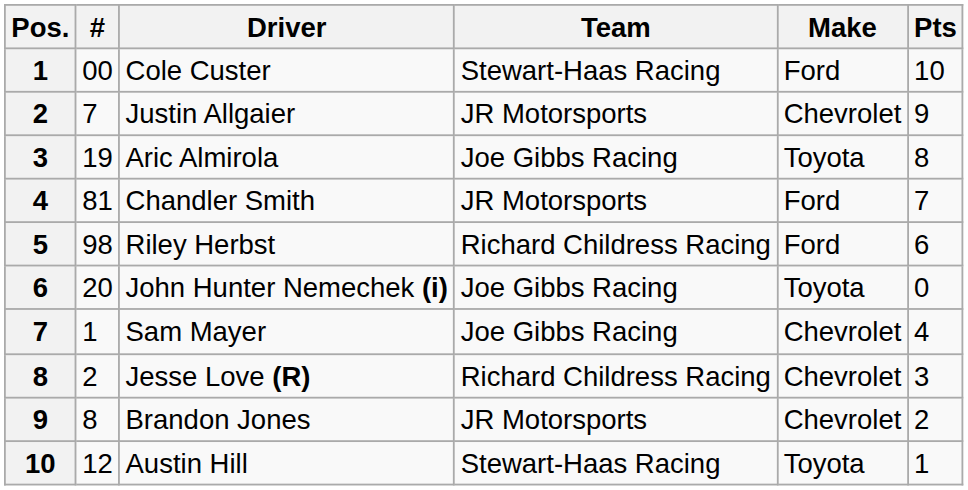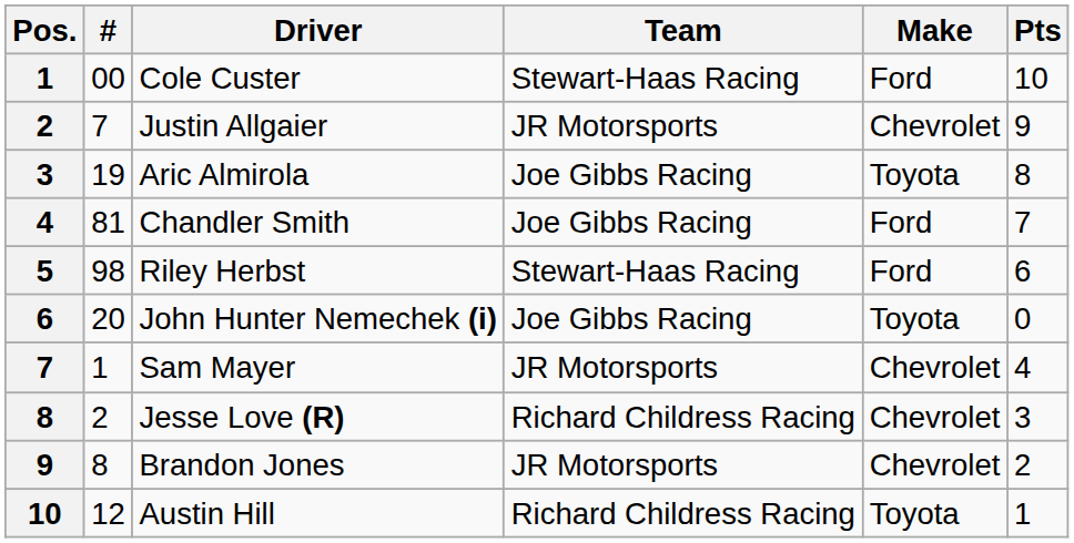 <table class="wikitable" style="font-size:95%">
 <tr>
 <th>Pos.</th>
 <th>#</th>
 <th>Driver</th>
 <th>Team</th>
 <th>Make</th>
 <th>Pts</th>
 </tr>
 <tr>
 <th>1</th>
 <td>00</td>
 <td>Cole Custer</td>
 <td>Stewart-Haas Racing</td>
 <td>Ford</td>
 <td>10</td>
 </tr>
 <tr>
 <th>2</th>
 <td>7</td>
 <td>Justin Allgaier</td>
 <td>JR Motorsports</td>
 <td>Chevrolet</td>
 <td>9</td>
 </tr>
 <tr>
 <th>3</th>
 <td>19</td>
 <td>Aric Almirola</td>
 <td>Joe Gibbs Racing</td>
 <td>Toyota</td>
 <td>8</td>
 </tr>
 <tr>
 <th>4</th>
 <td>81</td>
 <td>Chandler Smith</td>
-<td>JR Motorsports</td>
+<td>Joe Gibbs Racing</td>
 <td>Ford</td>
 <td>7</td>
 </tr>
 <tr>
 <th>5</th>
 <td>98</td>
 <td>Riley Herbst</td>
-<td>Richard Childress Racing</td>
+<td>Stewart-Haas Racing</td>
 <td>Ford</td>
 <td>6</td>
 </tr>
 <tr>
 <th>6</th>
 <td>20</td>
 <td>John Hunter Nemechek <strong>(i)</strong></td>
 <td>Joe Gibbs Racing</td>
 <td>Toyota</td>
 <td>0</td>
 </tr>
 <tr>
 <th>7</th>
 <td>1</td>
 <td>Sam Mayer</td>
-<td>Joe Gibbs Racing</td>
+<td>JR Motorsports</td>
 <td>Chevrolet</td>
 <td>4</td>
 </tr>
 <tr>
 <th>8</th>
 <td>2</td>
 <td>Jesse Love <strong>(R)</strong></td>
 <td>Richard Childress Racing</td>
 <td>Chevrolet</td>
 <td>3</td>
 </tr>
 <tr>
 <th>9</th>
 <td>8</td>
 <td>Brandon Jones</td>
 <td>JR Motorsports</td>
 <td>Chevrolet</td>
 <td>2</td>
 </tr>
 <tr>
 <th>10</th>
 <td>12</td>
 <td>Austin Hill</td>
-<td>Stewart-Haas Racing</td>
+<td>Richard Childress Racing</td>
 <td>Toyota</td>
 <td>1</td>
 </tr>
 </table>
